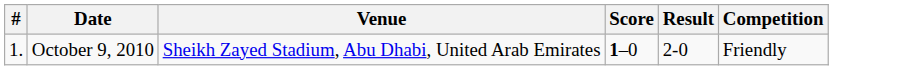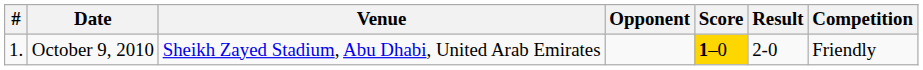 <table class="wikitable collapsible collapsed" style="text-align: left;" align=center>
 <tr>
 <th>#</th>
 <th>Date</th>
 <th>Venue</th>
+<th>Opponent</th>
 <th>Score</th>
 <th>Result</th>
 <th>Competition</th>
 </tr>
 <tr>
 <td>1.</td>
 <td>October 9, 2010</td>
 <td><a href='#'>Sheikh Zayed Stadium</a>, <a href='#'>Abu Dhabi</a>, United Arab Emirates</td>
-<td><strong>1</strong>–0</td>
+<td></td>
+<td style="background: gold;"><strong>1</strong>–0</td>
 <td>2-0</td>
 <td>Friendly</td>
 </tr>
 </table>
